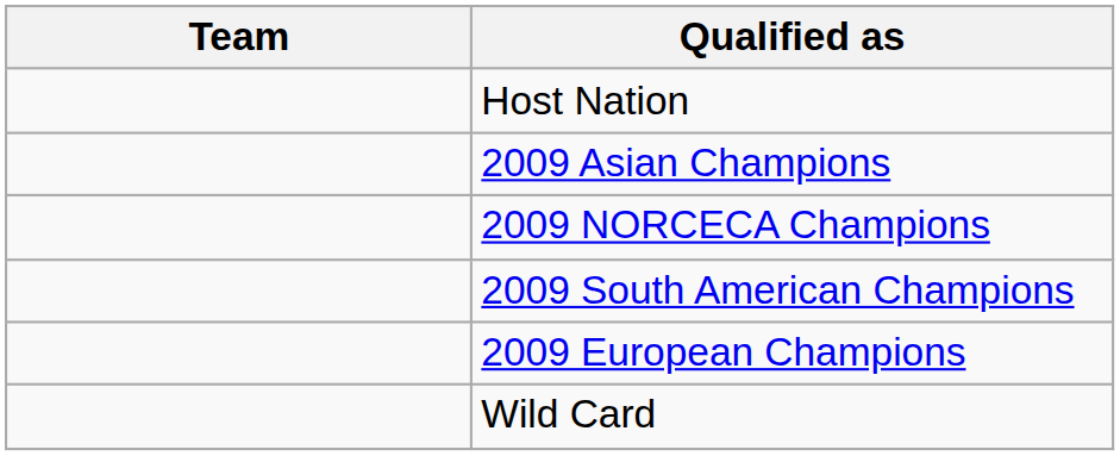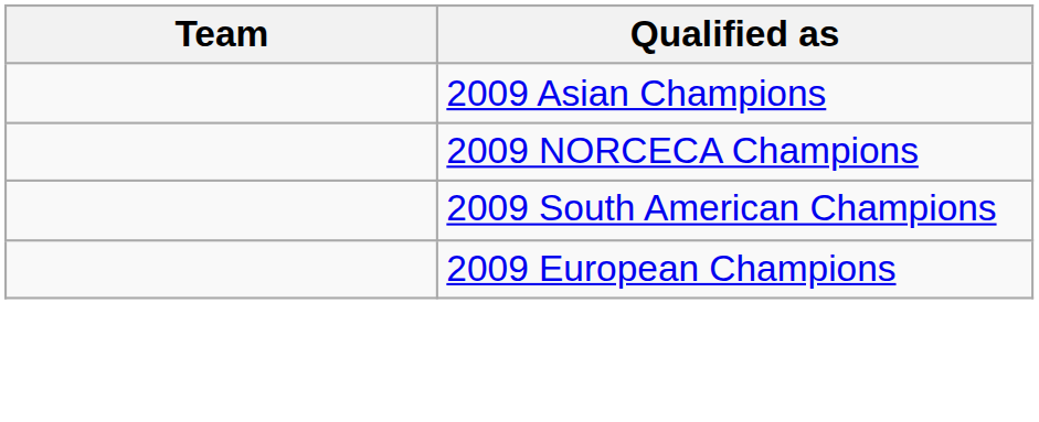 <table class="wikitable">
 <tr>
 <th width=180>Team</th>
 <th width=250>Qualified as</th>
-</tr>
-<tr>
-<td></td>
-<td>Host Nation</td>
 </tr>
 <tr>
 <td></td>
 <td><a href='#'>2009 Asian Champions</a></td>
 </tr>
 <tr>
 <td></td>
 <td><a href='#'>2009 NORCECA Champions</a></td>
 </tr>
 <tr>
 <td></td>
 <td><a href='#'>2009 South American Champions</a></td>
 </tr>
 <tr>
 <td></td>
 <td><a href='#'>2009 European Champions</a></td>
 </tr>
-<tr>
-<td></td>
-<td>Wild Card</td>
-</tr>
 </table>
